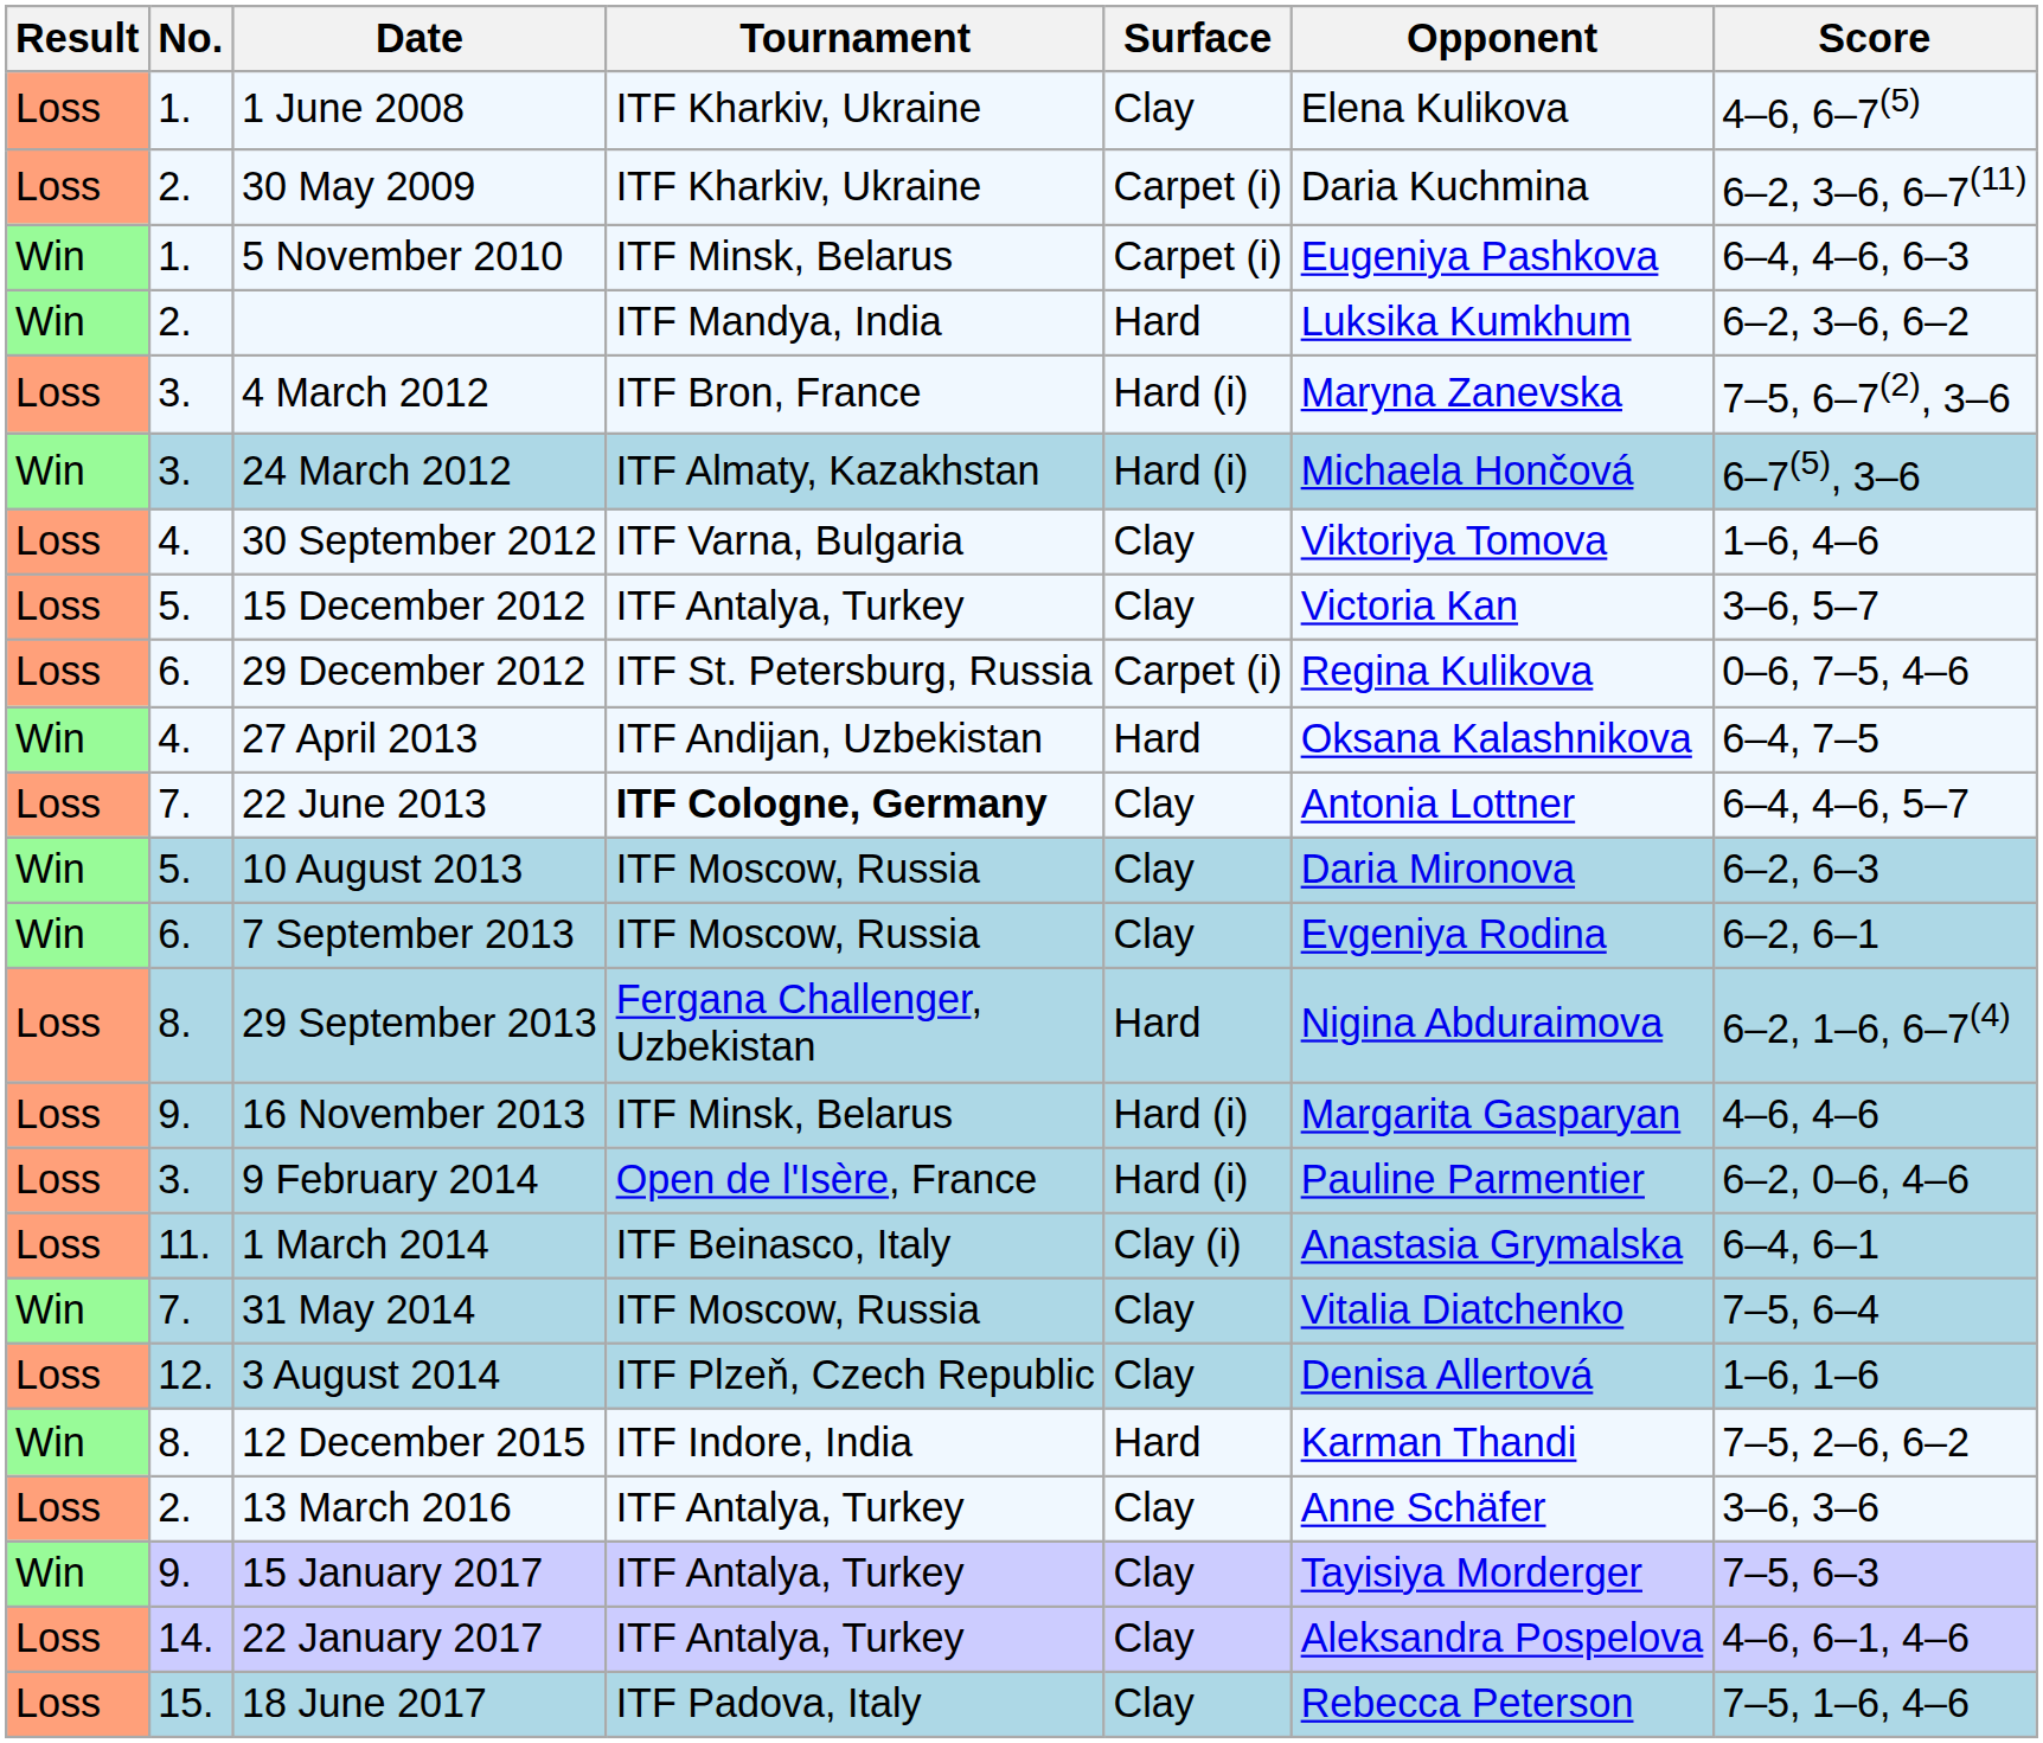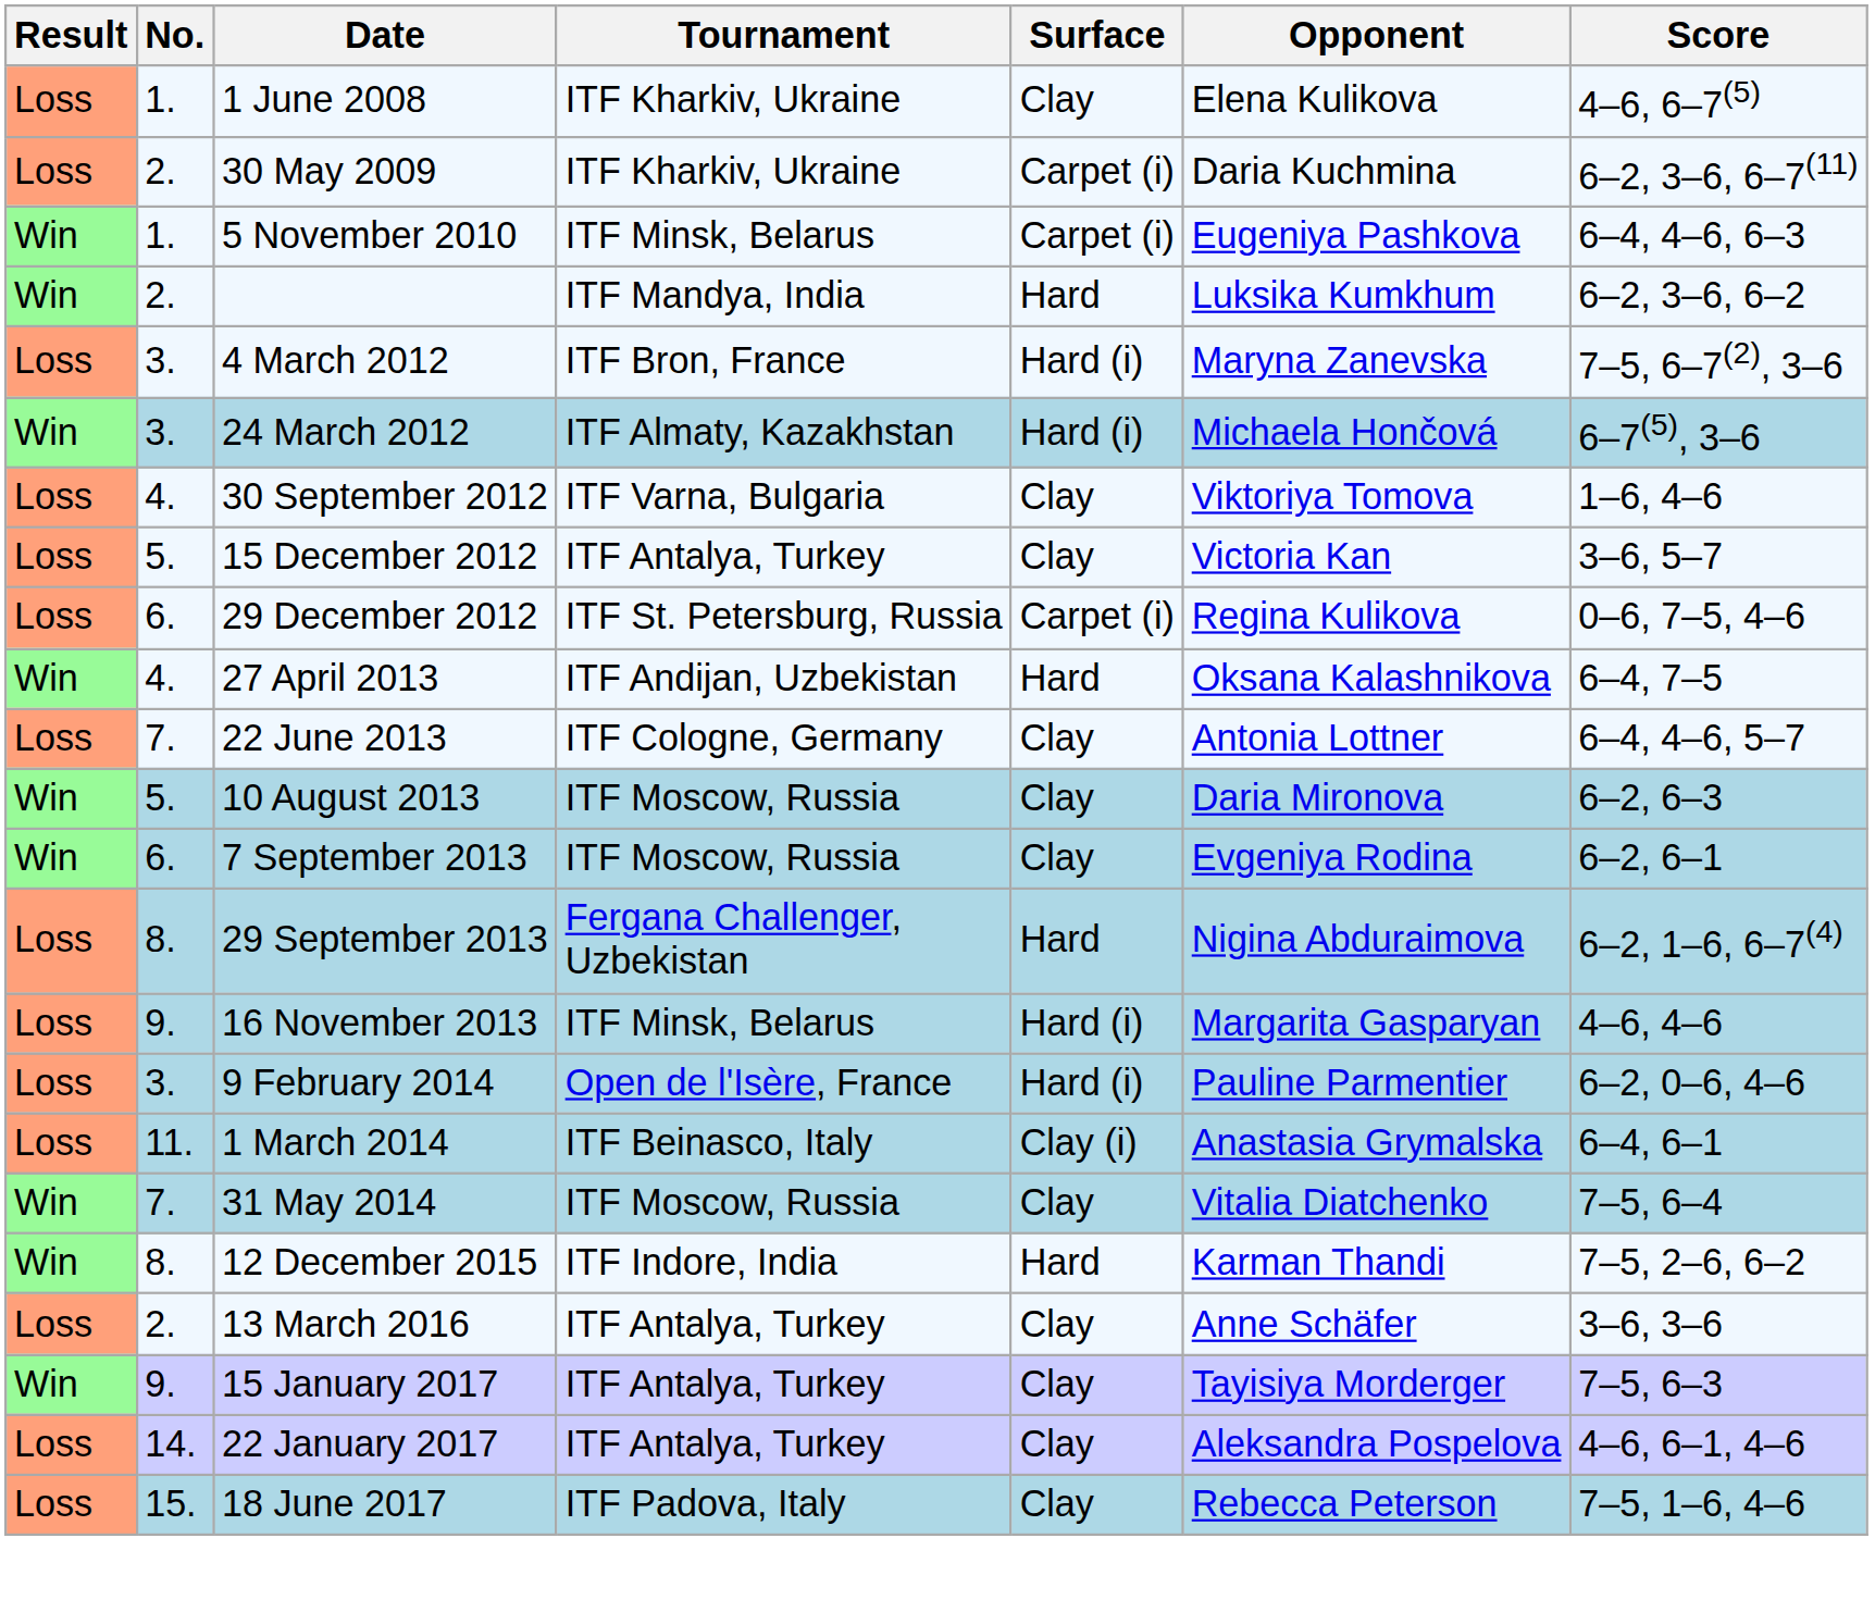 <table class="sortable wikitable" style=font-size:97%>
 <tr>
 <th>Result</th>
 <th class="unsortable">No.</th>
 <th>Date</th>
 <th>Tournament</th>
 <th>Surface</th>
 <th>Opponent</th>
 <th class="unsortable">Score</th>
 </tr>
 <tr style="background:#f0f8ff;">
 <td style="background:#ffa07a;">Loss</td>
 <td>1.</td>
 <td>1 June 2008</td>
 <td>ITF Kharkiv, Ukraine</td>
 <td>Clay</td>
 <td> Elena Kulikova</td>
 <td>4–6, 6–7<sup>(5)</sup></td>
 </tr>
 <tr style="background:#f0f8ff;">
 <td style="background:#ffa07a;">Loss</td>
 <td>2.</td>
 <td>30 May 2009</td>
 <td>ITF Kharkiv, Ukraine</td>
 <td>Carpet (i)</td>
 <td> Daria Kuchmina</td>
 <td>6–2, 3–6, 6–7<sup>(11)</sup></td>
 </tr>
 <tr style="background:#f0f8ff;">
 <td style="background:#98fb98;">Win</td>
 <td>1.</td>
 <td>5 November 2010</td>
 <td>ITF Minsk, Belarus</td>
 <td>Carpet (i)</td>
 <td> <a href='#'>Eugeniya Pashkova</a></td>
 <td>6–4, 4–6, 6–3</td>
 </tr>
 <tr style="background:#f0f8ff;">
 <td style="background:#98fb98;">Win</td>
 <td>2.</td>
 <td></td>
 <td>ITF Mandya, India</td>
 <td>Hard</td>
 <td> <a href='#'>Luksika Kumkhum</a></td>
 <td>6–2, 3–6, 6–2</td>
 </tr>
 <tr style="background:#f0f8ff;">
 <td style="background:#ffa07a;">Loss</td>
 <td>3.</td>
 <td>4 March 2012</td>
 <td>ITF Bron, France</td>
 <td>Hard (i)</td>
 <td> <a href='#'>Maryna Zanevska</a></td>
 <td>7–5, 6–7<sup>(2)</sup>, 3–6</td>
 </tr>
 <tr style="background:lightblue;">
 <td style="background:#98fb98;">Win</td>
 <td>3.</td>
 <td>24 March 2012</td>
 <td>ITF Almaty, Kazakhstan</td>
 <td>Hard (i)</td>
 <td> <a href='#'>Michaela Hončová</a></td>
 <td>6–7<sup>(5)</sup>, 3–6</td>
 </tr>
 <tr style="background:#f0f8ff;">
 <td style="background:#ffa07a;">Loss</td>
 <td>4.</td>
 <td>30 September 2012</td>
 <td>ITF Varna, Bulgaria</td>
 <td>Clay</td>
 <td> <a href='#'>Viktoriya Tomova</a></td>
 <td>1–6, 4–6</td>
 </tr>
 <tr style="background:#f0f8ff;">
 <td style="background:#ffa07a;">Loss</td>
 <td>5.</td>
 <td>15 December 2012</td>
 <td>ITF Antalya, Turkey</td>
 <td>Clay</td>
 <td> <a href='#'>Victoria Kan</a></td>
 <td>3–6, 5–7</td>
 </tr>
 <tr style="background:#f0f8ff;">
 <td style="background:#ffa07a;">Loss</td>
 <td>6.</td>
 <td>29 December 2012</td>
 <td>ITF St. Petersburg, Russia</td>
 <td>Carpet (i)</td>
 <td> <a href='#'>Regina Kulikova</a></td>
 <td>0–6, 7–5, 4–6</td>
 </tr>
 <tr style="background:#f0f8ff;">
 <td style="background:#98fb98;">Win</td>
 <td>4.</td>
 <td>27 April 2013</td>
 <td>ITF Andijan, Uzbekistan</td>
 <td>Hard</td>
 <td> <a href='#'>Oksana Kalashnikova</a></td>
 <td>6–4, 7–5</td>
 </tr>
 <tr style="background:#f0f8ff;">
 <td style="background:#ffa07a;">Loss</td>
 <td>7.</td>
 <td>22 June 2013</td>
-<td><strong>ITF Cologne, Germany</strong></td>
+<td>ITF Cologne, Germany</td>
 <td>Clay</td>
 <td> <a href='#'>Antonia Lottner</a></td>
 <td>6–4, 4–6, 5–7</td>
 </tr>
 <tr style="background:lightblue;">
 <td style="background:#98fb98;">Win</td>
 <td>5.</td>
 <td>10 August 2013</td>
 <td>ITF Moscow, Russia</td>
 <td>Clay</td>
 <td> <a href='#'>Daria Mironova</a></td>
 <td>6–2, 6–3</td>
 </tr>
 <tr style="background:lightblue;">
 <td style="background:#98fb98;">Win</td>
 <td>6.</td>
 <td>7 September 2013</td>
 <td>ITF Moscow, Russia</td>
 <td>Clay</td>
 <td> <a href='#'>Evgeniya Rodina</a></td>
 <td>6–2, 6–1</td>
 </tr>
 <tr style="background:lightblue;">
 <td style="background:#ffa07a;">Loss</td>
 <td>8.</td>
 <td>29 September 2013</td>
 <td><a href='#'>Fergana Challenger</a>, <br>Uzbekistan</td>
 <td>Hard</td>
 <td> <a href='#'>Nigina Abduraimova</a></td>
 <td>6–2, 1–6, 6–7<sup>(4)</sup></td>
 </tr>
 <tr style="background:lightblue;">
 <td style="background:#ffa07a;">Loss</td>
 <td>9.</td>
 <td>16 November 2013</td>
 <td>ITF Minsk, Belarus</td>
 <td>Hard (i)</td>
 <td> <a href='#'>Margarita Gasparyan</a></td>
 <td>4–6, 4–6</td>
 </tr>
 <tr style="background:lightblue;">
 <td style="background:#ffa07a;">Loss</td>
 <td>3.</td>
 <td>9 February 2014</td>
 <td><a href='#'>Open de l'Isère</a>, France</td>
 <td>Hard (i)</td>
 <td> <a href='#'>Pauline Parmentier</a></td>
 <td>6–2, 0–6, 4–6</td>
 </tr>
 <tr style="background:lightblue;">
 <td style="background:#ffa07a;">Loss</td>
 <td>11.</td>
 <td>1 March 2014</td>
 <td>ITF Beinasco, Italy</td>
 <td>Clay (i)</td>
 <td> <a href='#'>Anastasia Grymalska</a></td>
 <td>6–4, 6–1</td>
 </tr>
 <tr style="background:lightblue;">
 <td style="background:#98fb98;">Win</td>
 <td>7.</td>
 <td>31 May 2014</td>
 <td>ITF Moscow, Russia</td>
 <td>Clay</td>
 <td> <a href='#'>Vitalia Diatchenko</a></td>
 <td>7–5, 6–4</td>
 </tr>
-<tr style="background:lightblue;">
-<td style="background:#ffa07a;">Loss</td>
-<td>12.</td>
-<td>3 August 2014</td>
-<td>ITF Plzeň, Czech Republic</td>
-<td>Clay</td>
-<td> <a href='#'>Denisa Allertová</a></td>
-<td>1–6, 1–6</td>
-</tr>
 <tr style="background:#f0f8ff;">
 <td style="background:#98fb98;">Win</td>
 <td>8.</td>
 <td>12 December 2015</td>
 <td>ITF Indore, India</td>
 <td>Hard</td>
 <td> <a href='#'>Karman Thandi</a></td>
 <td>7–5, 2–6, 6–2</td>
 </tr>
 <tr style="background:#f0f8ff;">
 <td style="background:#ffa07a;">Loss</td>
 <td>2.</td>
 <td>13 March 2016</td>
 <td>ITF Antalya, Turkey</td>
 <td>Clay</td>
 <td> <a href='#'>Anne Schäfer</a></td>
 <td>3–6, 3–6</td>
 </tr>
 <tr style="background:#ccccff;">
 <td style="background:#98fb98;">Win</td>
 <td>9.</td>
 <td>15 January 2017</td>
 <td>ITF Antalya, Turkey</td>
 <td>Clay</td>
 <td> <a href='#'>Tayisiya Morderger</a></td>
 <td>7–5, 6–3</td>
 </tr>
 <tr style="background:#ccccff;">
 <td style="background:#ffa07a;">Loss</td>
 <td>14.</td>
 <td>22 January 2017</td>
 <td>ITF Antalya, Turkey</td>
 <td>Clay</td>
 <td> <a href='#'>Aleksandra Pospelova</a></td>
 <td>4–6, 6–1, 4–6</td>
 </tr>
 <tr style="background:lightblue;">
 <td style="background:#ffa07a;">Loss</td>
 <td>15.</td>
 <td>18 June 2017</td>
 <td>ITF Padova, Italy</td>
 <td>Clay</td>
 <td> <a href='#'>Rebecca Peterson</a></td>
 <td>7–5, 1–6, 4–6</td>
 </tr>
 </table>
